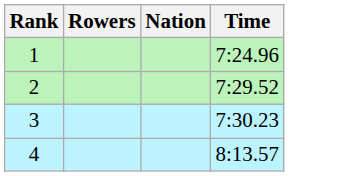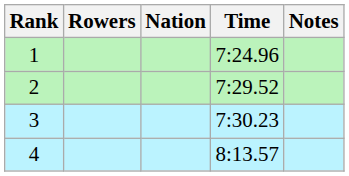 <table class="wikitable sortable" style="text-align:center">
 <tr>
 <th>Rank</th>
 <th>Rowers</th>
 <th>Nation</th>
 <th>Time</th>
+<th>Notes</th>
 </tr>
 <tr bgcolor=bbf3bb>
 <td>1</td>
 <td align=left data-sort-value="Madina, Stefka"></td>
 <td align=left></td>
 <td>7:24.96</td>
+<td></td>
 </tr>
 <tr bgcolor=bbf3bb>
 <td>2</td>
 <td align=left data-sort-value="Havelka, Monica"></td>
 <td align=left></td>
 <td>7:29.52</td>
+<td></td>
 </tr>
 <tr bgcolor=bbf3ff>
 <td>3</td>
 <td align=left data-sort-value="Brandin, Maria"></td>
 <td align=left></td>
 <td>7:30.23</td>
+<td></td>
 </tr>
 <tr bgcolor=bbf3ff>
 <td>4</td>
 <td align=left></td>
 <td align=left></td>
 <td>8:13.57</td>
+<td></td>
 </tr>
 </table>
